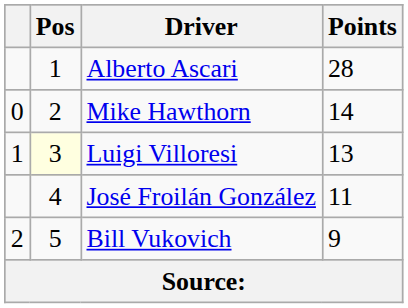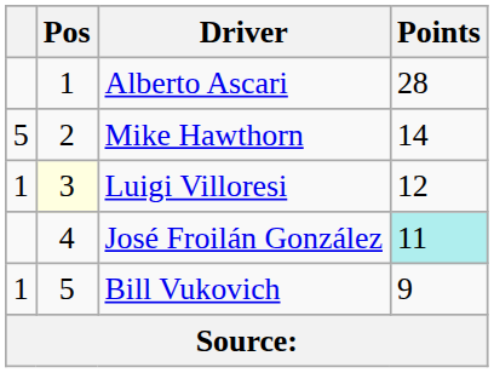 <table class="wikitable" style="font-size: 95%;">
 <tr>
 <th></th>
 <th>Pos</th>
 <th>Driver</th>
 <th>Points</th>
 </tr>
 <tr>
 <td align="left"></td>
 <td align="center">1</td>
 <td> <a href='#'>Alberto Ascari</a></td>
 <td align="left">28</td>
 </tr>
 <tr>
-<td align="left"> 0</td>
+<td align="left"> 5</td>
 <td align="center">2</td>
 <td> <a href='#'>Mike Hawthorn</a></td>
 <td align="left">14</td>
 </tr>
 <tr>
 <td align="left"> 1</td>
 <td align="center" style="background: lightyellow;">3</td>
 <td> <a href='#'>Luigi Villoresi</a></td>
-<td align="left">13</td>
+<td align="left">12</td>
 </tr>
 <tr>
 <td align="left"></td>
 <td align="center">4</td>
 <td> <a href='#'>José Froilán González</a></td>
-<td align="left">11</td>
+<td align="left" style="background: paleturquoise;">11</td>
 </tr>
 <tr>
-<td align="left"> 2</td>
+<td align="left"> 1</td>
 <td align="center">5</td>
 <td> <a href='#'>Bill Vukovich</a></td>
 <td align="left">9</td>
 </tr>
 <tr>
 <th colspan=4>Source:</th>
 </tr>
 </table>
